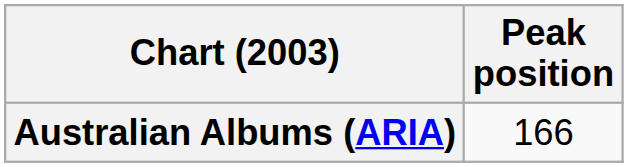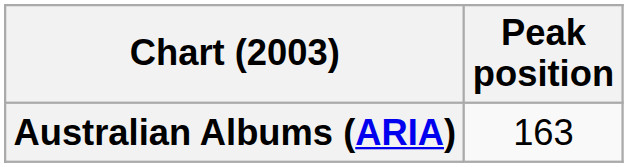 <table class="wikitable plainrowheaders">
 <tr>
 <th scope="col">Chart (2003)</th>
 <th scope="col">Peak<br>position</th>
 </tr>
 <tr>
 <th scope="row">Australian Albums (<a href='#'>ARIA</a>)</th>
-<td align="center">166</td>
+<td align="center">163</td>
 </tr>
 </table>
